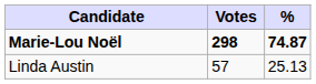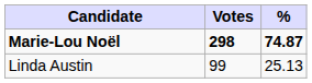 <table class="wikitable">
 <tr>
 <th style="background:#ddf; width:200px;">Candidate</th>
 <th style="background:#ddf; width:50px;">Votes</th>
 <th style="background:#ddf; width:30px;">%</th>
 </tr>
 <tr>
 <td><strong>Marie-Lou Noël</strong></td>
 <td><strong>298</strong></td>
 <td><strong>74.87</strong></td>
 </tr>
 <tr>
 <td>Linda Austin</td>
-<td>57</td>
+<td>99</td>
 <td>25.13</td>
 </tr>
 </table>
